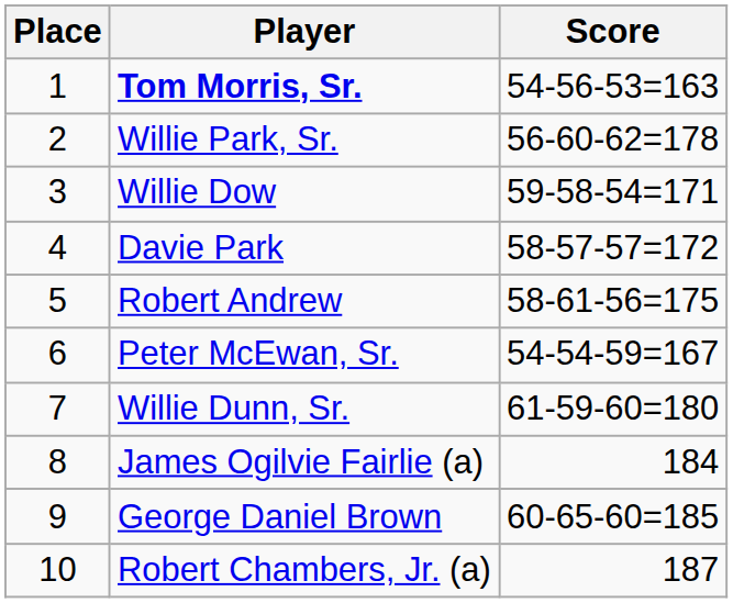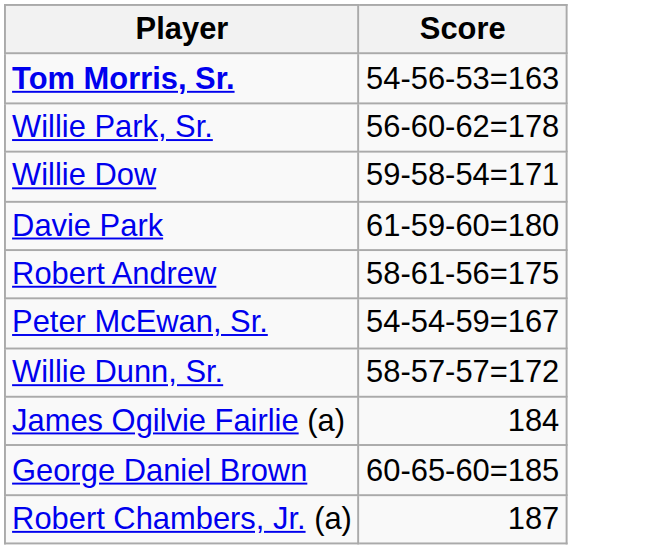 <table class=wikitable>
 <tr>
-<th>Place</th>
 <th>Player</th>
 <th>Score</th>
 </tr>
 <tr>
-<td align=center>1</td>
 <td> <strong><a href='#'>Tom Morris, Sr.</a></strong></td>
 <td>54-56-53=163</td>
 </tr>
 <tr>
-<td align=center>2</td>
 <td> <a href='#'>Willie Park, Sr.</a></td>
 <td>56-60-62=178</td>
 </tr>
 <tr>
-<td align=center>3</td>
 <td> <a href='#'>Willie Dow</a></td>
 <td>59-58-54=171</td>
 </tr>
 <tr>
-<td align=center>4</td>
 <td> <a href='#'>Davie Park</a></td>
-<td>58-57-57=172</td>
+<td>61-59-60=180</td>
 </tr>
 <tr>
-<td align=center>5</td>
 <td> <a href='#'>Robert Andrew</a></td>
 <td>58-61-56=175</td>
 </tr>
 <tr>
-<td align=center>6</td>
 <td> <a href='#'>Peter McEwan, Sr.</a></td>
 <td>54-54-59=167</td>
 </tr>
 <tr>
-<td align=center>7</td>
 <td> <a href='#'>Willie Dunn, Sr.</a></td>
-<td>61-59-60=180</td>
+<td>58-57-57=172</td>
 </tr>
 <tr>
-<td align=center>8</td>
 <td> <a href='#'>James Ogilvie Fairlie</a> (a)</td>
 <td align=right>184</td>
 </tr>
 <tr>
-<td align=center>9</td>
 <td> <a href='#'>George Daniel Brown</a></td>
 <td>60-65-60=185</td>
 </tr>
 <tr>
-<td align=center>10</td>
 <td> <a href='#'>Robert Chambers, Jr.</a> (a)</td>
 <td align=right>187</td>
 </tr>
 </table>
